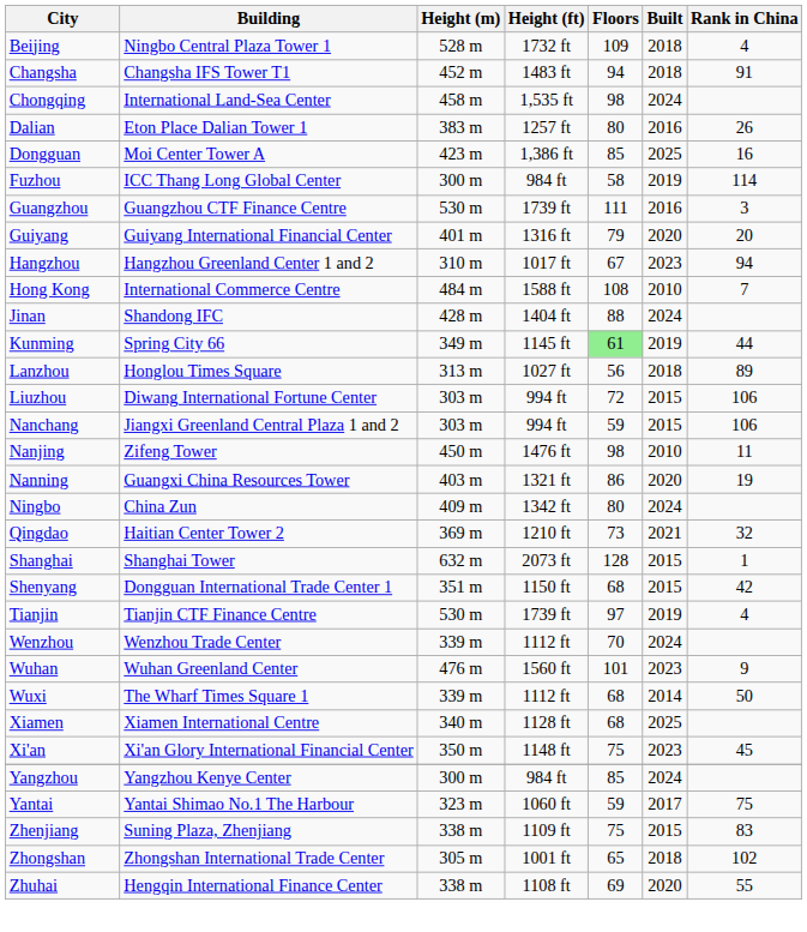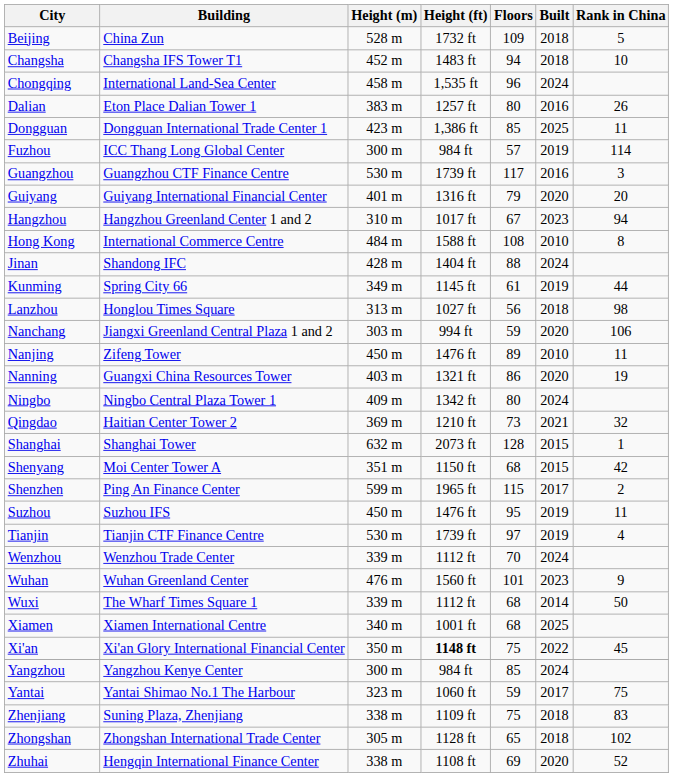 <table class="wikitable sortable">
 <tr>
 <th width="100">City</th>
 <th>Building</th>
 <th>Height (m)</th>
 <th>Height (ft)</th>
 <th>Floors</th>
 <th>Built</th>
 <th>Rank in China</th>
 </tr>
 <tr>
 <td><a href='#'>Beijing</a></td>
-<td><a href='#'>Ningbo Central Plaza Tower 1</a></td>
+<td><a href='#'>China Zun</a></td>
 <td style="text-align: center;">528 m</td>
 <td style="text-align: center;">1732 ft</td>
 <td style="text-align: center;">109</td>
 <td style="text-align: center;">2018</td>
-<td style="text-align: center;">4</td>
+<td style="text-align: center;">5</td>
 </tr>
 <tr>
 <td><a href='#'>Changsha</a></td>
 <td><a href='#'>Changsha IFS Tower T1</a></td>
 <td style="text-align: center;">452 m</td>
 <td style="text-align: center;">1483 ft</td>
 <td style="text-align: center;">94</td>
 <td style="text-align: center;">2018</td>
-<td style="text-align: center;">91</td>
+<td style="text-align: center;">10</td>
 </tr>
 <tr>
 <td><a href='#'>Chongqing</a></td>
 <td><a href='#'>International Land-Sea Center</a></td>
 <td style="text-align: center;">458 m</td>
 <td style="text-align: center;">1,535 ft</td>
-<td style="text-align: center;">98</td>
+<td style="text-align: center;">96</td>
 <td style="text-align: center;">2024</td>
 <td style="text-align: center;"></td>
 </tr>
 <tr>
 <td><a href='#'>Dalian</a></td>
 <td><a href='#'>Eton Place Dalian Tower 1</a></td>
 <td style="text-align: center;">383 m</td>
 <td style="text-align: center;">1257 ft</td>
 <td style="text-align: center;">80</td>
 <td style="text-align: center;">2016</td>
 <td style="text-align: center;">26</td>
 </tr>
 <tr>
 <td><a href='#'>Dongguan</a></td>
-<td><a href='#'>Moi Center Tower A</a></td>
+<td><a href='#'>Dongguan International Trade Center 1</a></td>
 <td style="text-align: center;">423 m</td>
 <td style="text-align: center;">1,386 ft</td>
 <td style="text-align: center;">85</td>
 <td style="text-align: center;">2025</td>
-<td style="text-align: center;">16</td>
+<td style="text-align: center;">11</td>
 </tr>
 <tr>
 <td><a href='#'>Fuzhou</a></td>
 <td><a href='#'>ICC Thang Long Global Center</a></td>
 <td style="text-align: center;">300 m</td>
 <td style="text-align: center;">984 ft</td>
-<td style="text-align: center;">58</td>
+<td style="text-align: center;">57</td>
 <td style="text-align: center;">2019</td>
 <td style="text-align: center;">114</td>
 </tr>
 <tr>
 <td><a href='#'>Guangzhou</a></td>
 <td><a href='#'>Guangzhou CTF Finance Centre</a></td>
 <td style="text-align: center;">530 m</td>
 <td style="text-align: center;">1739 ft</td>
-<td style="text-align: center;">111</td>
+<td style="text-align: center;">117</td>
 <td style="text-align: center;">2016</td>
 <td style="text-align: center;">3</td>
 </tr>
 <tr>
 <td><a href='#'>Guiyang</a></td>
 <td><a href='#'>Guiyang International Financial Center</a></td>
 <td style="text-align: center;">401 m</td>
 <td style="text-align: center;">1316 ft</td>
 <td style="text-align: center;">79</td>
 <td style="text-align: center;">2020</td>
 <td style="text-align: center;">20</td>
 </tr>
 <tr>
 <td><a href='#'>Hangzhou</a></td>
 <td><a href='#'>Hangzhou Greenland Center</a> 1 and 2</td>
 <td style="text-align: center;">310 m</td>
 <td style="text-align: center;">1017 ft</td>
 <td style="text-align: center;">67</td>
 <td style="text-align: center;">2023</td>
 <td style="text-align: center;">94</td>
 </tr>
 <tr>
 <td><a href='#'>Hong Kong</a></td>
 <td><a href='#'>International Commerce Centre</a></td>
 <td style="text-align: center;">484 m</td>
 <td style="text-align: center;">1588 ft</td>
 <td style="text-align: center;">108</td>
 <td style="text-align: center;">2010</td>
-<td style="text-align: center;">7</td>
+<td style="text-align: center;">8</td>
 </tr>
 <tr>
 <td><a href='#'>Jinan</a></td>
 <td><a href='#'>Shandong IFC</a></td>
 <td style="text-align: center;">428 m</td>
 <td style="text-align: center;">1404 ft</td>
 <td style="text-align: center;">88</td>
 <td style="text-align: center;">2024</td>
 <td style="text-align: center;"></td>
 </tr>
 <tr>
 <td><a href='#'>Kunming</a></td>
 <td><a href='#'>Spring City 66</a></td>
 <td style="text-align: center;">349 m</td>
 <td style="text-align: center;">1145 ft</td>
-<td style="background: lightgreen; text-align: center;">61</td>
+<td style="text-align: center;">61</td>
 <td style="text-align: center;">2019</td>
 <td style="text-align: center;">44</td>
 </tr>
 <tr>
 <td><a href='#'>Lanzhou</a></td>
 <td><a href='#'>Honglou Times Square</a></td>
 <td style="text-align: center;">313 m</td>
 <td style="text-align: center;">1027 ft</td>
 <td style="text-align: center;">56</td>
 <td style="text-align: center;">2018</td>
-<td style="text-align: center;">89</td>
-</tr>
-<tr>
-<td><a href='#'>Liuzhou</a></td>
-<td><a href='#'>Diwang International Fortune Center</a></td>
-<td style="text-align: center;">303 m</td>
-<td style="text-align: center;">994 ft</td>
-<td style="text-align: center;">72</td>
-<td style="text-align: center;">2015</td>
-<td style="text-align: center;">106</td>
+<td style="text-align: center;">98</td>
 </tr>
 <tr>
 <td><a href='#'>Nanchang</a></td>
 <td><a href='#'>Jiangxi Greenland Central Plaza</a> 1 and 2</td>
 <td style="text-align: center;">303 m</td>
 <td style="text-align: center;">994 ft</td>
 <td style="text-align: center;">59</td>
-<td style="text-align: center;">2015</td>
+<td style="text-align: center;">2020</td>
 <td style="text-align: center;">106</td>
 </tr>
 <tr>
 <td><a href='#'>Nanjing</a></td>
 <td><a href='#'>Zifeng Tower</a></td>
 <td style="text-align: center;">450 m</td>
 <td style="text-align: center;">1476 ft</td>
-<td style="text-align: center;">98</td>
+<td style="text-align: center;">89</td>
 <td style="text-align: center;">2010</td>
 <td style="text-align: center;">11</td>
 </tr>
 <tr>
 <td><a href='#'>Nanning</a></td>
 <td><a href='#'>Guangxi China Resources Tower</a></td>
 <td style="text-align: center;">403 m</td>
 <td style="text-align: center;">1321 ft</td>
 <td style="text-align: center;">86</td>
 <td style="text-align: center;">2020</td>
 <td style="text-align: center;">19</td>
 </tr>
 <tr>
 <td><a href='#'>Ningbo</a></td>
-<td><a href='#'>China Zun</a></td>
+<td><a href='#'>Ningbo Central Plaza Tower 1</a></td>
 <td style="text-align: center;">409 m</td>
 <td style="text-align: center;">1342 ft</td>
 <td style="text-align: center;">80</td>
 <td style="text-align: center;">2024</td>
 <td style="text-align: center;"></td>
 </tr>
 <tr>
 <td><a href='#'>Qingdao</a></td>
 <td><a href='#'>Haitian Center Tower 2</a></td>
 <td style="text-align: center;">369 m</td>
 <td style="text-align: center;">1210 ft</td>
 <td style="text-align: center;">73</td>
 <td style="text-align: center;">2021</td>
 <td style="text-align: center;">32</td>
 </tr>
 <tr>
 <td><a href='#'>Shanghai</a></td>
 <td><a href='#'>Shanghai Tower</a></td>
 <td style="text-align: center;">632 m</td>
 <td style="text-align: center;">2073 ft</td>
 <td style="text-align: center;">128</td>
 <td style="text-align: center;">2015</td>
 <td style="text-align: center;">1</td>
 </tr>
 <tr>
 <td><a href='#'>Shenyang</a></td>
-<td><a href='#'>Dongguan International Trade Center 1</a></td>
+<td><a href='#'>Moi Center Tower A</a></td>
 <td style="text-align: center;">351 m</td>
 <td style="text-align: center;">1150 ft</td>
 <td style="text-align: center;">68</td>
 <td style="text-align: center;">2015</td>
 <td style="text-align: center;">42</td>
+</tr>
+<tr>
+<td><a href='#'>Shenzhen</a></td>
+<td><a href='#'>Ping An Finance Center</a></td>
+<td style="text-align: center;">599 m</td>
+<td style="text-align: center;">1965 ft</td>
+<td style="text-align: center;">115</td>
+<td style="text-align: center;">2017</td>
+<td style="text-align: center;">2</td>
+</tr>
+<tr>
+<td><a href='#'>Suzhou</a></td>
+<td><a href='#'>Suzhou IFS</a></td>
+<td style="text-align: center;">450 m</td>
+<td style="text-align: center;">1476 ft</td>
+<td style="text-align: center;">95</td>
+<td style="text-align: center;">2019</td>
+<td style="text-align: center;">11</td>
 </tr>
 <tr>
 <td><a href='#'>Tianjin</a></td>
 <td><a href='#'>Tianjin CTF Finance Centre</a></td>
 <td style="text-align: center;">530 m</td>
 <td style="text-align: center;">1739 ft</td>
 <td style="text-align: center;">97</td>
 <td style="text-align: center;">2019</td>
 <td style="text-align: center;">4</td>
 </tr>
 <tr>
 <td><a href='#'>Wenzhou</a></td>
 <td><a href='#'>Wenzhou Trade Center</a></td>
 <td style="text-align: center;">339 m</td>
 <td style="text-align: center;">1112 ft</td>
 <td style="text-align: center;">70</td>
 <td style="text-align: center;">2024</td>
 <td style="text-align: center;"></td>
 </tr>
 <tr>
 <td><a href='#'>Wuhan</a></td>
 <td><a href='#'>Wuhan Greenland Center</a></td>
 <td style="text-align: center;">476 m</td>
 <td style="text-align: center;">1560 ft</td>
 <td style="text-align: center;">101</td>
 <td style="text-align: center;">2023</td>
 <td style="text-align: center;">9</td>
 </tr>
 <tr>
 <td><a href='#'>Wuxi</a></td>
 <td><a href='#'>The Wharf Times Square 1</a></td>
 <td style="text-align: center;">339 m</td>
 <td style="text-align: center;">1112 ft</td>
 <td style="text-align: center;">68</td>
 <td style="text-align: center;">2014</td>
 <td style="text-align: center;">50</td>
 </tr>
 <tr>
 <td><a href='#'>Xiamen</a></td>
 <td><a href='#'>Xiamen International Centre</a></td>
 <td style="text-align: center;">340 m</td>
-<td style="text-align: center;">1128 ft</td>
+<td style="text-align: center;">1001 ft</td>
 <td style="text-align: center;">68</td>
 <td style="text-align: center;">2025</td>
 <td style="text-align: center;"></td>
 </tr>
 <tr>
 <td><a href='#'>Xi'an</a></td>
 <td><a href='#'>Xi'an Glory International Financial Center</a></td>
 <td style="text-align: center;">350 m</td>
-<td style="text-align: center;">1148 ft</td>
+<td style="text-align: center;"><strong>1148 ft</strong></td>
 <td style="text-align: center;">75</td>
-<td style="text-align: center;">2023</td>
+<td style="text-align: center;">2022</td>
 <td style="text-align: center;">45</td>
 </tr>
 <tr>
 </tr>
 <tr>
 <td><a href='#'>Yangzhou</a></td>
 <td><a href='#'>Yangzhou Kenye Center</a></td>
 <td style="text-align: center;">300 m</td>
 <td style="text-align: center;">984 ft</td>
 <td style="text-align: center;">85</td>
 <td style="text-align: center;">2024</td>
 <td style="text-align: center;"></td>
 </tr>
 <tr>
 <td><a href='#'>Yantai</a></td>
 <td><a href='#'>Yantai Shimao No.1 The Harbour</a></td>
 <td style="text-align: center;">323 m</td>
 <td style="text-align: center;">1060 ft</td>
 <td style="text-align: center;">59</td>
 <td style="text-align: center;">2017</td>
 <td style="text-align: center;">75</td>
 </tr>
 <tr>
 <td><a href='#'>Zhenjiang</a></td>
 <td><a href='#'>Suning Plaza, Zhenjiang</a></td>
 <td style="text-align: center;">338 m</td>
 <td style="text-align: center;">1109 ft</td>
 <td style="text-align: center;">75</td>
-<td style="text-align: center;">2015</td>
+<td style="text-align: center;">2018</td>
 <td style="text-align: center;">83</td>
 </tr>
 <tr>
 <td><a href='#'>Zhongshan</a></td>
 <td><a href='#'>Zhongshan International Trade Center</a></td>
 <td style="text-align: center;">305 m</td>
-<td style="text-align: center;">1001 ft</td>
+<td style="text-align: center;">1128 ft</td>
 <td style="text-align: center;">65</td>
 <td style="text-align: center;">2018</td>
 <td style="text-align: center;">102</td>
 </tr>
 <tr>
 <td><a href='#'>Zhuhai</a></td>
 <td><a href='#'>Hengqin International Finance Center</a></td>
 <td style="text-align: center;">338 m</td>
 <td style="text-align: center;">1108 ft</td>
 <td style="text-align: center;">69</td>
 <td style="text-align: center;">2020</td>
-<td style="text-align: center;">55</td>
+<td style="text-align: center;">52</td>
 </tr>
 </table>
